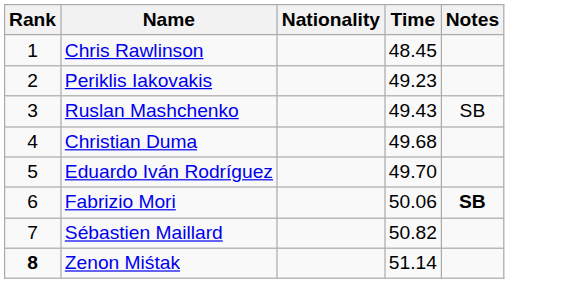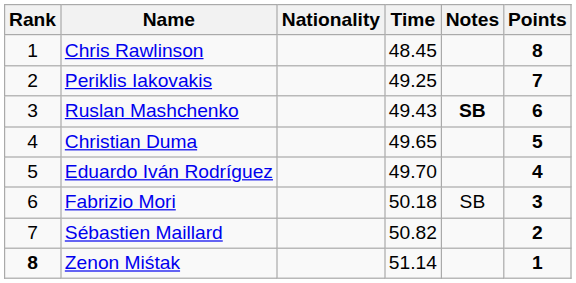 <table class="wikitable sortable" style="text-align:center">
 <tr>
 <th>Rank</th>
 <th>Name</th>
 <th>Nationality</th>
 <th>Time</th>
 <th>Notes</th>
+<th>Points</th>
 </tr>
 <tr>
 <td>1</td>
 <td align=left><a href='#'>Chris Rawlinson</a></td>
 <td align=left></td>
 <td>48.45</td>
 <td></td>
+<td><strong>8</strong></td>
 </tr>
 <tr>
 <td>2</td>
 <td align=left><a href='#'>Periklis Iakovakis</a></td>
 <td align=left></td>
-<td>49.23</td>
+<td>49.25</td>
 <td></td>
+<td><strong>7</strong></td>
 </tr>
 <tr>
 <td>3</td>
 <td align=left><a href='#'>Ruslan Mashchenko</a></td>
 <td align=left></td>
 <td>49.43</td>
-<td>SB</td>
+<td><strong>SB</strong></td>
+<td><strong>6</strong></td>
 </tr>
 <tr>
 <td>4</td>
 <td align=left><a href='#'>Christian Duma</a></td>
 <td align=left></td>
-<td>49.68</td>
+<td>49.65</td>
 <td></td>
+<td><strong>5</strong></td>
 </tr>
 <tr>
 <td>5</td>
 <td align=left><a href='#'>Eduardo Iván Rodríguez</a></td>
 <td align=left></td>
 <td>49.70</td>
 <td></td>
+<td><strong>4</strong></td>
 </tr>
 <tr>
 <td>6</td>
 <td align=left><a href='#'>Fabrizio Mori</a></td>
 <td align=left></td>
-<td>50.06</td>
-<td><strong>SB</strong></td>
+<td>50.18</td>
+<td>SB</td>
+<td><strong>3</strong></td>
 </tr>
 <tr>
 <td>7</td>
 <td align=left><a href='#'>Sébastien Maillard</a></td>
 <td align=left></td>
 <td>50.82</td>
 <td></td>
+<td><strong>2</strong></td>
 </tr>
 <tr>
 <td><strong>8</strong></td>
 <td align=left><a href='#'>Zenon Miśtak</a></td>
 <td align=left></td>
 <td>51.14</td>
 <td></td>
+<td><strong>1</strong></td>
 </tr>
 </table>
